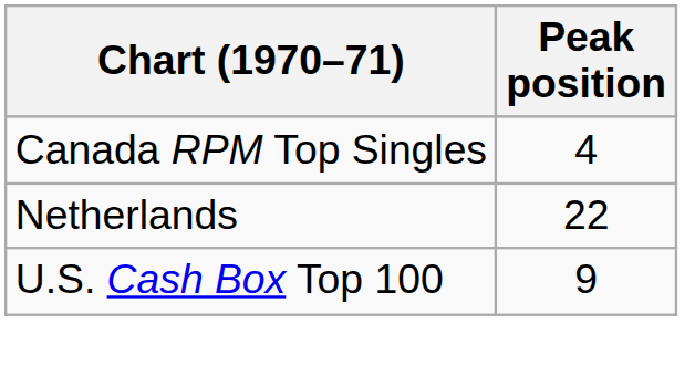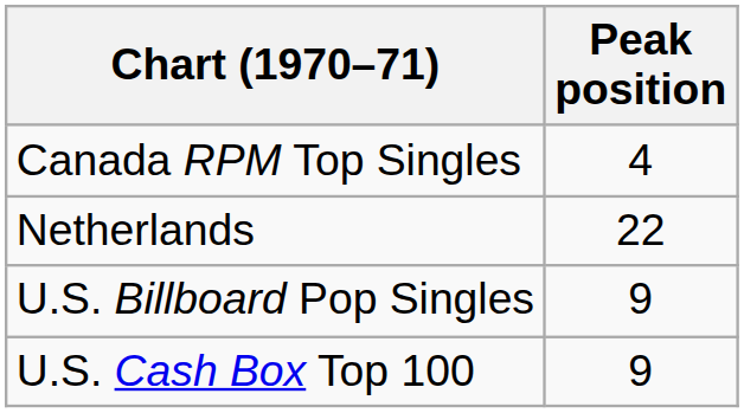 <table class="wikitable sortable">
 <tr>
 <th>Chart (1970–71)</th>
 <th>Peak<br>position</th>
 </tr>
 <tr>
 <td>Canada <em>RPM</em> Top Singles</td>
 <td align="center">4</td>
 </tr>
 <tr>
 <td>Netherlands</td>
 <td align="center">22</td>
 </tr>
 <tr>
+<td>U.S. <em>Billboard</em> Pop Singles</td>
+<td align="center">9</td>
+</tr>
+<tr>
 <td>U.S. <a href='#'><em>Cash Box</em></a> Top 100</td>
 <td align="center">9</td>
 </tr>
 </table>
